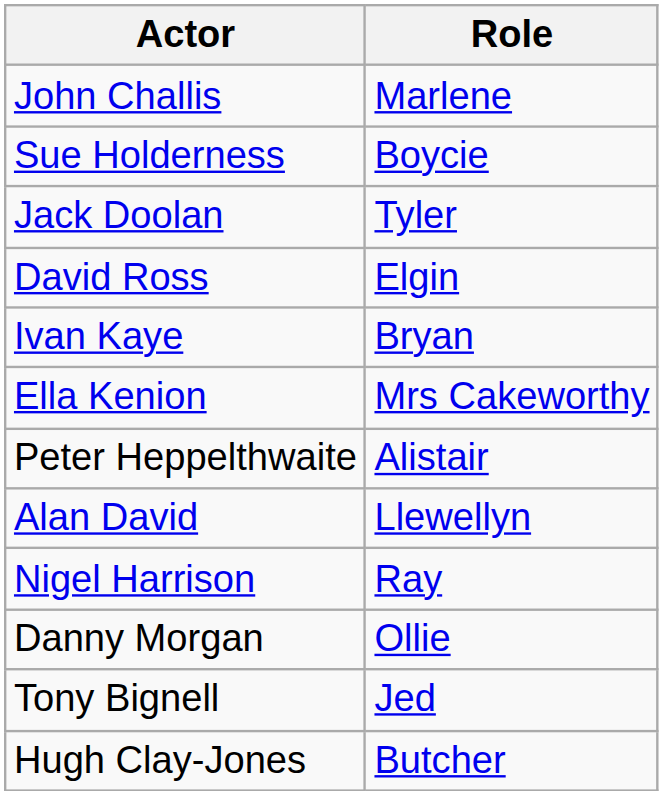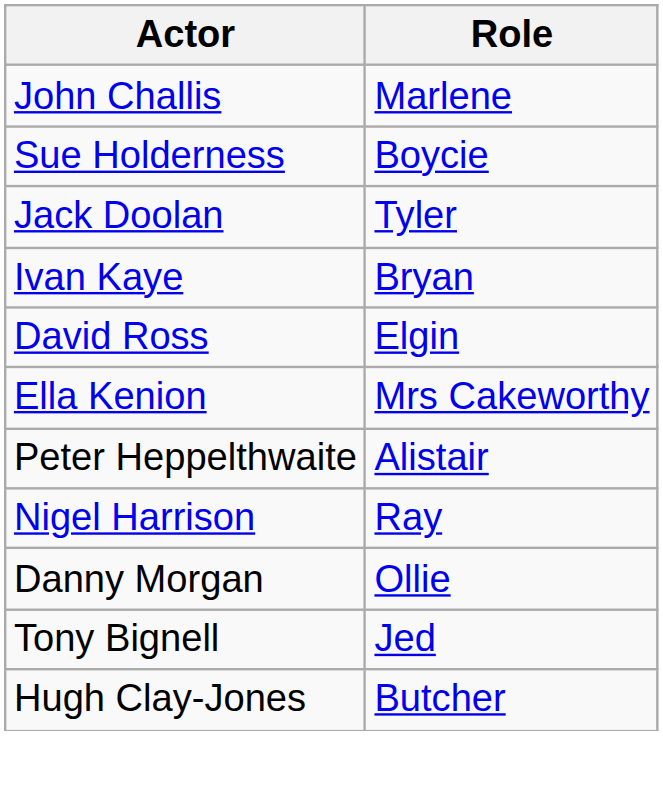 <table class="wikitable">
 <tr>
 <th>Actor</th>
 <th>Role</th>
 </tr>
 <tr>
 <td><a href='#'>John Challis</a></td>
 <td><a href='#'>Marlene</a></td>
 </tr>
 <tr>
 <td><a href='#'>Sue Holderness</a></td>
 <td><a href='#'>Boycie</a></td>
 </tr>
 <tr>
 <td><a href='#'>Jack Doolan</a></td>
 <td><a href='#'>Tyler</a></td>
 </tr>
 <tr>
+<td><a href='#'>Ivan Kaye</a></td>
+<td><a href='#'>Bryan</a></td>
+</tr>
+<tr>
 <td><a href='#'>David Ross</a></td>
 <td><a href='#'>Elgin</a></td>
-</tr>
-<tr>
-<td><a href='#'>Ivan Kaye</a></td>
-<td><a href='#'>Bryan</a></td>
 </tr>
 <tr>
 <td><a href='#'>Ella Kenion</a></td>
 <td><a href='#'>Mrs Cakeworthy</a></td>
 </tr>
 <tr>
 <td>Peter Heppelthwaite</td>
 <td><a href='#'>Alistair</a></td>
-</tr>
-<tr>
-<td><a href='#'>Alan David</a></td>
-<td><a href='#'>Llewellyn</a></td>
 </tr>
 <tr>
 <td><a href='#'>Nigel Harrison</a></td>
 <td><a href='#'>Ray</a></td>
 </tr>
 <tr>
 <td>Danny Morgan</td>
 <td><a href='#'>Ollie</a></td>
 </tr>
 <tr>
 <td>Tony Bignell</td>
 <td><a href='#'>Jed</a></td>
 </tr>
 <tr>
 <td>Hugh Clay-Jones</td>
 <td><a href='#'>Butcher</a></td>
 </tr>
 </table>
